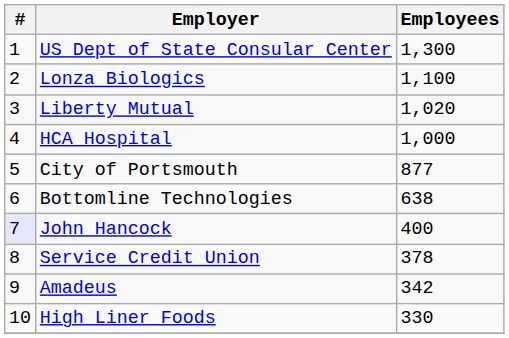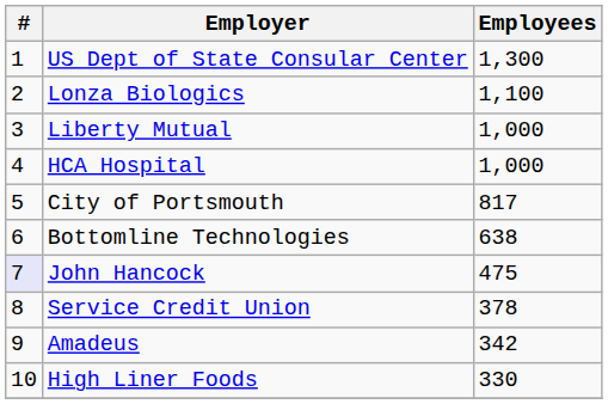 <table class="wikitable">
 <tr>
 <th>#</th>
 <th>Employer</th>
 <th>Employees</th>
 </tr>
 <tr>
 <td>1</td>
 <td><a href='#'>US Dept of State Consular Center</a></td>
 <td>1,300</td>
 </tr>
 <tr>
 <td>2</td>
 <td><a href='#'>Lonza Biologics</a></td>
 <td>1,100</td>
 </tr>
 <tr>
 <td>3</td>
 <td><a href='#'>Liberty Mutual</a></td>
-<td>1,020</td>
+<td>1,000</td>
 </tr>
 <tr>
 <td>4</td>
 <td><a href='#'>HCA Hospital</a></td>
 <td>1,000</td>
 </tr>
 <tr>
 <td>5</td>
 <td>City of Portsmouth</td>
-<td>877</td>
+<td>817</td>
 </tr>
 <tr>
 <td>6</td>
 <td>Bottomline Technologies</td>
 <td>638</td>
 </tr>
 <tr>
 <td style="background: lavender;">7</td>
 <td><a href='#'>John Hancock</a></td>
-<td>400</td>
+<td>475</td>
 </tr>
 <tr>
 <td>8</td>
 <td><a href='#'>Service Credit Union</a></td>
 <td>378</td>
 </tr>
 <tr>
 <td>9</td>
 <td><a href='#'>Amadeus</a></td>
 <td>342</td>
 </tr>
 <tr>
 <td>10</td>
 <td><a href='#'>High Liner Foods</a></td>
 <td>330</td>
 </tr>
 <tr>
 </tr>
 </table>
